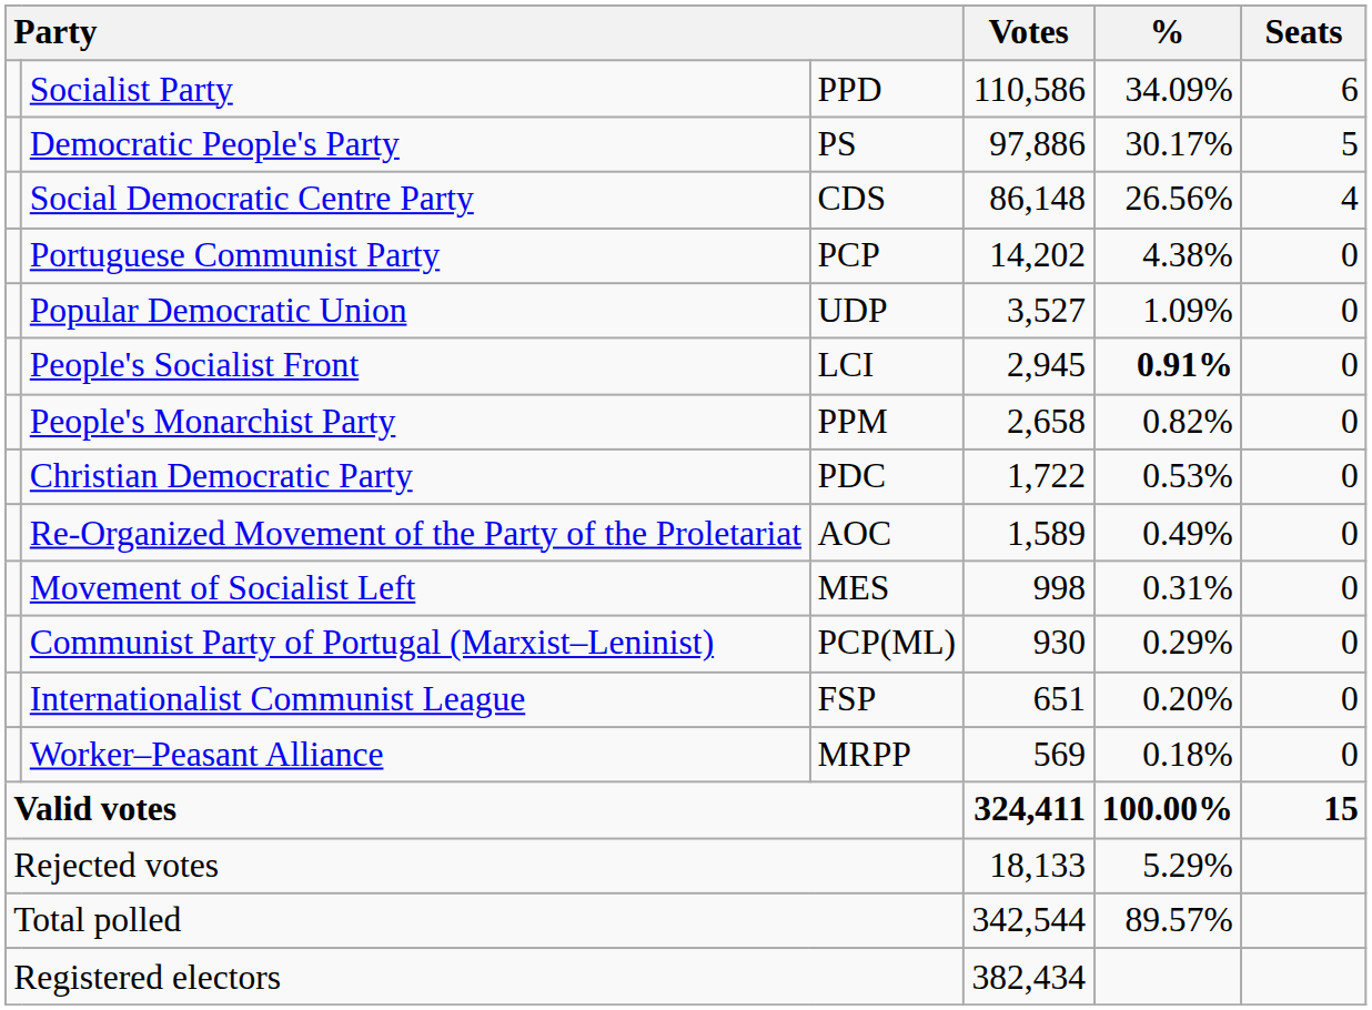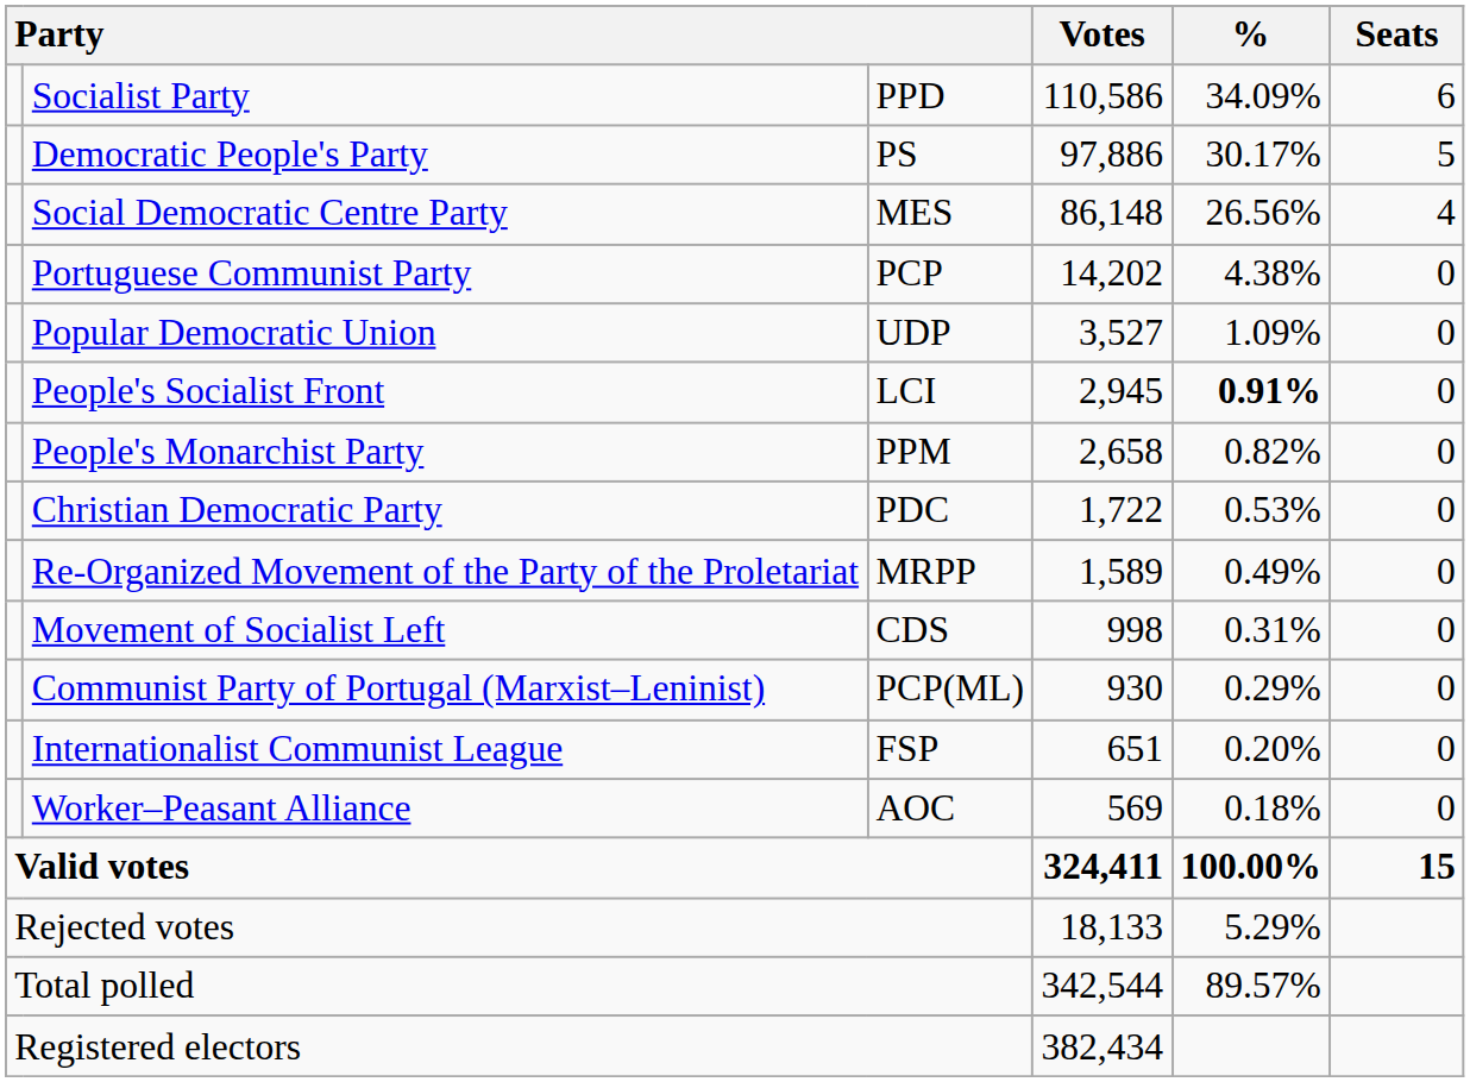 <table class="wikitable" border="1" style="text-align:right;">
 <tr>
 <th style="text-align:left;" colspan=3>Party</th>
 <th align=center width="50">Votes</th>
 <th align=center width="50">%</th>
 <th align=center width="50">Seats</th>
 </tr>
 <tr>
 <td></td>
 <td align=left><a href='#'>Socialist Party</a></td>
 <td align=left>PPD</td>
 <td>110,586</td>
 <td>34.09%</td>
 <td>6</td>
 </tr>
 <tr>
 <td></td>
 <td align=left><a href='#'>Democratic People's Party</a></td>
 <td align=left>PS</td>
 <td>97,886</td>
 <td>30.17%</td>
 <td>5</td>
 </tr>
 <tr>
 <td></td>
 <td align=left style="white-space: nowrap;"><a href='#'>Social Democratic Centre Party</a></td>
-<td align=left>CDS</td>
+<td align=left>MES</td>
 <td>86,148</td>
 <td>26.56%</td>
 <td>4</td>
 </tr>
 <tr>
 <td></td>
 <td align=left><a href='#'>Portuguese Communist Party</a></td>
 <td align=left>PCP</td>
 <td>14,202</td>
 <td>4.38%</td>
 <td>0</td>
 </tr>
 <tr>
 <td></td>
 <td align=left><a href='#'>Popular Democratic Union</a></td>
 <td align=left>UDP</td>
 <td>3,527</td>
 <td>1.09%</td>
 <td>0</td>
 </tr>
 <tr>
 <td></td>
 <td align=left><a href='#'>People's Socialist Front</a></td>
 <td align=left>LCI</td>
 <td>2,945</td>
 <td><strong>0.91%</strong></td>
 <td>0</td>
 </tr>
 <tr>
 <td></td>
 <td align=left><a href='#'>People's Monarchist Party</a></td>
 <td align=left>PPM</td>
 <td>2,658</td>
 <td>0.82%</td>
 <td>0</td>
 </tr>
 <tr>
 <td></td>
 <td align=left style="white-space: nowrap;"><a href='#'>Christian Democratic Party</a></td>
 <td align=left>PDC</td>
 <td>1,722</td>
 <td>0.53%</td>
 <td>0</td>
 </tr>
 <tr>
 <td></td>
 <td align=left><a href='#'>Re-Organized Movement of the Party of the Proletariat</a></td>
-<td align=left>AOC</td>
+<td align=left>MRPP</td>
 <td>1,589</td>
 <td>0.49%</td>
 <td>0</td>
 </tr>
 <tr>
 <td></td>
 <td align=left><a href='#'>Movement of Socialist Left</a></td>
-<td align=left>MES</td>
+<td align=left>CDS</td>
 <td>998</td>
 <td>0.31%</td>
 <td>0</td>
 </tr>
 <tr>
 <td></td>
 <td align=left><a href='#'>Communist Party of Portugal (Marxist–Leninist)</a></td>
 <td align=left>PCP(ML)</td>
 <td>930</td>
 <td>0.29%</td>
 <td>0</td>
 </tr>
 <tr>
 <td></td>
 <td align=left><a href='#'>Internationalist Communist League</a></td>
 <td align=left>FSP</td>
 <td>651</td>
 <td>0.20%</td>
 <td>0</td>
 </tr>
 <tr>
 <td></td>
 <td align=left><a href='#'>Worker–Peasant Alliance</a></td>
-<td align=left>MRPP</td>
+<td align=left>AOC</td>
 <td>569</td>
 <td>0.18%</td>
 <td>0</td>
 </tr>
 <tr style="font-weight:bold">
 <td align=left colspan=3>Valid votes</td>
 <td>324,411</td>
 <td>100.00%</td>
 <td>15</td>
 </tr>
 <tr>
 <td align=left colspan=3>Rejected votes</td>
 <td>18,133</td>
 <td>5.29%</td>
 <td></td>
 </tr>
 <tr>
 <td align=left colspan=3>Total polled</td>
 <td>342,544</td>
 <td>89.57%</td>
 <td></td>
 </tr>
 <tr>
 <td align=left colspan=3>Registered electors</td>
 <td>382,434</td>
 <td></td>
 <td></td>
 </tr>
 </table>
